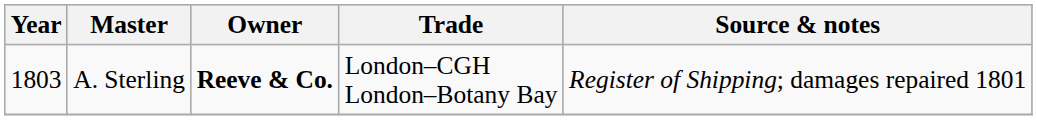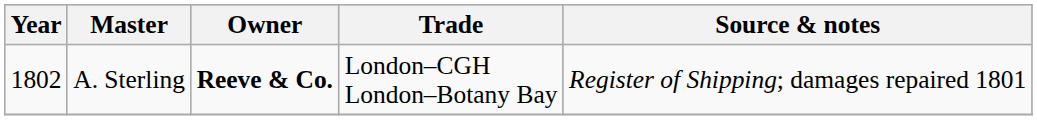 <table class=" wikitable">
 <tr>
 <th>Year</th>
 <th>Master</th>
 <th>Owner</th>
 <th>Trade</th>
 <th>Source & notes</th>
 </tr>
 <tr>
-<td>1803</td>
+<td>1802</td>
 <td>A. Sterling</td>
 <td><strong>Reeve & Co.</strong></td>
 <td>London–CGH<br>London–Botany Bay</td>
 <td><em>Register of Shipping</em>; damages repaired 1801</td>
 </tr>
 <tr>
 </tr>
 </table>
